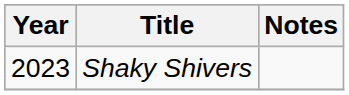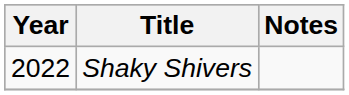 <table class="wikitable sortable">
 <tr>
 <th>Year</th>
 <th>Title</th>
 <th class="unsortable">Notes</th>
 </tr>
 <tr>
-<td>2023</td>
+<td>2022</td>
 <td><em>Shaky Shivers</em></td>
 <td></td>
 </tr>
 <tr>
 </tr>
 </table>
